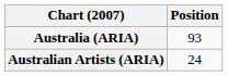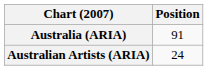 <table class="wikitable plainrowheaders" style="text-align:center">
 <tr>
 <th scope="col">Chart (2007)</th>
 <th scope="col">Position</th>
 </tr>
 <tr>
 <th scope="row">Australia (ARIA)</th>
-<td>93</td>
+<td>91</td>
 </tr>
 <tr>
 <th scope="row">Australian Artists (ARIA)</th>
 <td>24</td>
 </tr>
 </table>
